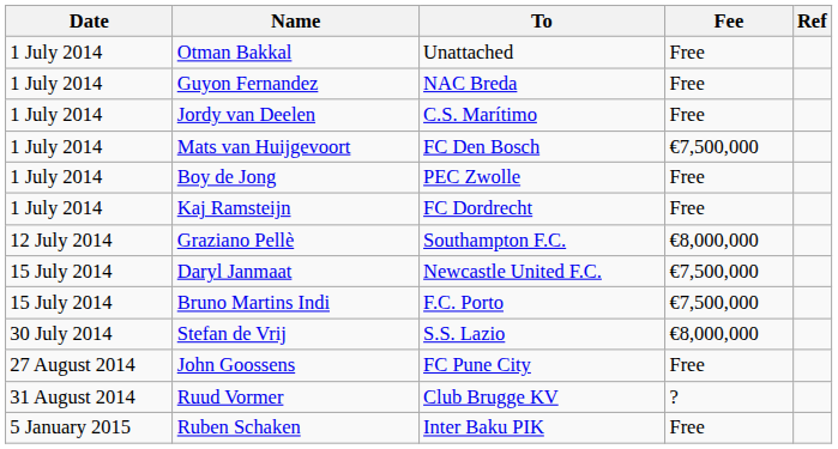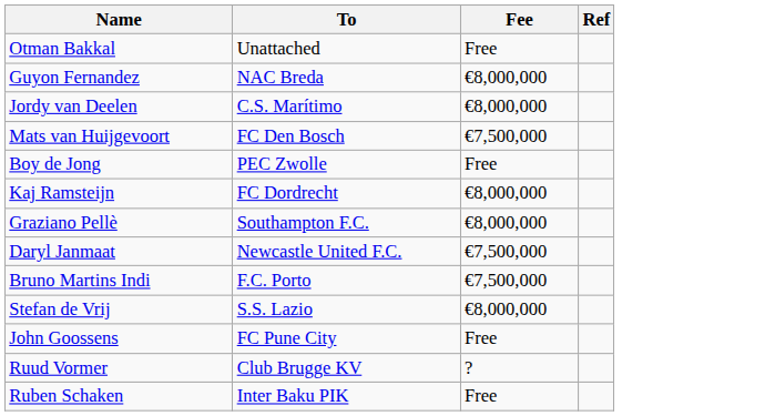 <table class="wikitable sortable plainrowheaders">
 <tr>
-<th scope=col style="width:8em;">Date</th>
 <th scope=col style="width:12em;">Name</th>
 <th scope=col style="width:12em;">To</th>
 <th scope=col style="width:6em;">Fee</th>
 <th scope=col class=unsortable>Ref</th>
 </tr>
 <tr>
-<td>1 July 2014</td>
 <td> <a href='#'>Otman Bakkal</a></td>
 <td>Unattached</td>
 <td>Free</td>
 <td></td>
 </tr>
 <tr>
-<td>1 July 2014</td>
 <td> <a href='#'>Guyon Fernandez</a></td>
 <td><a href='#'>NAC Breda</a></td>
-<td>Free</td>
+<td>€8,000,000</td>
 <td></td>
 </tr>
 <tr>
-<td>1 July 2014</td>
 <td> <a href='#'>Jordy van Deelen</a></td>
 <td><a href='#'>C.S. Marítimo</a></td>
-<td>Free</td>
+<td>€8,000,000</td>
 <td></td>
 </tr>
 <tr>
-<td>1 July 2014</td>
 <td> <a href='#'>Mats van Huijgevoort</a></td>
 <td><a href='#'>FC Den Bosch</a></td>
 <td>€7,500,000</td>
 <td></td>
 </tr>
 <tr>
-<td>1 July 2014</td>
 <td> <a href='#'>Boy de Jong</a></td>
 <td><a href='#'>PEC Zwolle</a></td>
 <td>Free</td>
 <td></td>
 </tr>
 <tr>
-<td>1 July 2014</td>
 <td> <a href='#'>Kaj Ramsteijn</a></td>
 <td><a href='#'>FC Dordrecht</a></td>
-<td>Free</td>
+<td>€8,000,000</td>
 <td></td>
 </tr>
 <tr>
-<td>12 July 2014</td>
 <td> <a href='#'>Graziano Pellè</a></td>
 <td><a href='#'>Southampton F.C.</a></td>
 <td>€8,000,000</td>
 <td></td>
 </tr>
 <tr>
-<td>15 July 2014</td>
 <td> <a href='#'>Daryl Janmaat</a></td>
 <td><a href='#'>Newcastle United F.C.</a></td>
 <td>€7,500,000</td>
 <td></td>
 </tr>
 <tr>
-<td>15 July 2014</td>
 <td> <a href='#'>Bruno Martins Indi</a></td>
 <td><a href='#'>F.C. Porto</a></td>
 <td>€7,500,000</td>
 <td></td>
 </tr>
 <tr>
-<td>30 July 2014</td>
 <td> <a href='#'>Stefan de Vrij</a></td>
 <td><a href='#'>S.S. Lazio</a></td>
 <td>€8,000,000</td>
 <td></td>
 </tr>
 <tr>
-<td>27 August 2014</td>
 <td> <a href='#'>John Goossens</a></td>
 <td><a href='#'>FC Pune City</a></td>
 <td>Free</td>
 <td></td>
 </tr>
 <tr>
-<td>31 August 2014</td>
 <td> <a href='#'>Ruud Vormer</a></td>
 <td><a href='#'>Club Brugge KV</a></td>
 <td>?</td>
 <td></td>
 </tr>
 <tr>
-<td>5 January 2015</td>
 <td> <a href='#'>Ruben Schaken</a></td>
 <td><a href='#'>Inter Baku PIK</a></td>
 <td>Free</td>
 <td></td>
 </tr>
 </table>
